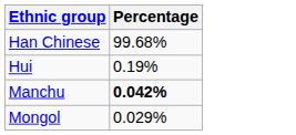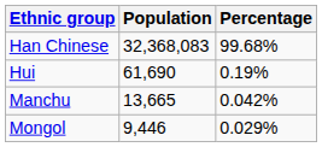 <table class="wikitable">
 <tr>
 <th><a href='#'>Ethnic group</a></th>
+<th>Population</th>
 <th>Percentage</th>
 </tr>
 <tr>
 <td><a href='#'>Han Chinese</a></td>
+<td>32,368,083</td>
 <td>99.68%</td>
 </tr>
 <tr>
 <td><a href='#'>Hui</a></td>
+<td>61,690</td>
 <td>0.19%</td>
 </tr>
 <tr>
 <td><a href='#'>Manchu</a></td>
-<td><strong>0.042%</strong></td>
+<td>13,665</td>
+<td>0.042%</td>
 </tr>
 <tr>
 <td><a href='#'>Mongol</a></td>
+<td>9,446</td>
 <td>0.029%</td>
 </tr>
 </table>
